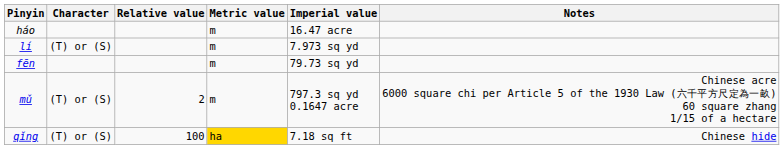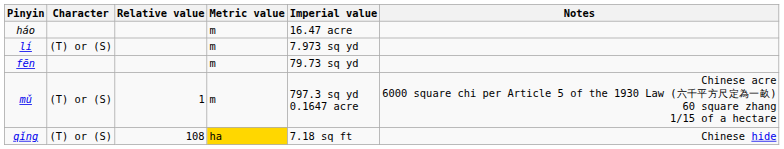 <table class="wikitable">
 <tr>
 <th>Pinyin</th>
 <th>Character</th>
 <th>Relative value</th>
 <th>Metric value</th>
 <th>Imperial value</th>
 <th>Notes</th>
 </tr>
 <tr>
 <td align=center><em>háo</em></td>
 <td align=right></td>
 <td align=right></td>
 <td align=left> m</td>
 <td align=left>16.47 acre</td>
 <td align=right></td>
 </tr>
 <tr>
 <td align=center><em><a href='#'>lí</a></em></td>
 <td align=right> (T) or  (S)</td>
 <td align=right></td>
 <td align=left> m</td>
 <td align=left>7.973 sq yd</td>
 <td align=right></td>
 </tr>
 <tr>
 <td align=center><em><a href='#'>fēn</a></em></td>
 <td align=right></td>
 <td align=right></td>
 <td align=left> m</td>
 <td align=left>79.73 sq yd</td>
 <td align=right></td>
 </tr>
 <tr>
 <td align=center><a href='#'><em>mǔ</em></a></td>
 <td align=right> (T) or  (S)</td>
-<td align=right>2</td>
+<td align=right>1</td>
 <td align=left> m</td>
 <td align=left>797.3 sq yd<br>0.1647 acre</td>
 <td align=right>Chinese acre<br>6000 square chi per Article 5 of the 1930 Law (六千平方尺定為一畝)<br>60 square zhang<br>1/15 of a hectare</td>
 </tr>
 <tr>
 <td align=center><em><a href='#'>qǐng</a></em></td>
 <td align=right> (T) or  (S)</td>
-<td align=right>100</td>
+<td align=right>108</td>
 <td align=left style="background: gold;"> ha</td>
 <td align=left>7.18 sq ft</td>
 <td align=right>Chinese <a href='#'>hide</a></td>
 </tr>
 </table>
